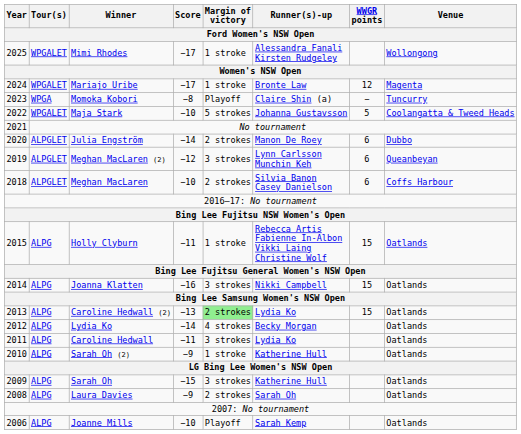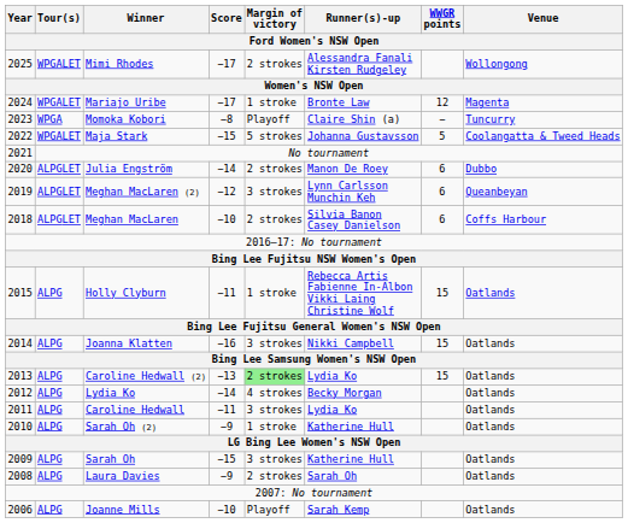 <table class=wikitable style="font-size:95%">
 <tr>
 <th>Year</th>
 <th>Tour(s)</th>
 <th>Winner</th>
 <th>Score</th>
 <th>Margin of<br>victory</th>
 <th>Runner(s)-up</th>
 <th><a href='#'>WWGR</a><br>points</th>
 <th>Venue</th>
 </tr>
 <tr>
 <th colspan=9>Ford Women's NSW Open</th>
 </tr>
 <tr>
 <td>2025</td>
 <td><a href='#'>WPGA</a><a href='#'>LET</a></td>
 <td> <a href='#'>Mimi Rhodes</a></td>
 <td align=center>−17</td>
-<td>1 stroke</td>
+<td>2 strokes</td>
 <td> <a href='#'>Alessandra Fanali</a><br> <a href='#'>Kirsten Rudgeley</a></td>
 <td align=center></td>
 <td><a href='#'>Wollongong</a></td>
 </tr>
 <tr>
 <th colspan=9>Women's NSW Open</th>
 </tr>
 <tr>
 <td>2024</td>
 <td><a href='#'>WPGA</a><a href='#'>LET</a></td>
 <td> <a href='#'>Mariajo Uribe</a></td>
 <td align=center>−17</td>
 <td>1 stroke</td>
 <td> <a href='#'>Bronte Law</a></td>
 <td align=center>12</td>
 <td><a href='#'>Magenta</a></td>
 </tr>
 <tr>
 <td>2023</td>
 <td><a href='#'>WPGA</a></td>
 <td> <a href='#'>Momoka Kobori</a></td>
 <td align=center>−8</td>
 <td>Playoff</td>
 <td> <a href='#'>Claire Shin</a> (a)</td>
 <td align=center>−</td>
 <td><a href='#'>Tuncurry</a></td>
 </tr>
 <tr>
 <td>2022</td>
 <td><a href='#'>WPGA</a><a href='#'>LET</a></td>
 <td> <a href='#'>Maja Stark</a></td>
-<td align=center>−10</td>
+<td align=center>−15</td>
 <td>5 strokes</td>
 <td> <a href='#'>Johanna Gustavsson</a></td>
 <td align=center>5</td>
 <td><a href='#'>Coolangatta & Tweed Heads</a></td>
 </tr>
 <tr>
 <td>2021</td>
 <td colspan=8 align=center><em>No tournament</em></td>
 </tr>
 <tr>
 <td>2020</td>
 <td><a href='#'>ALPG</a><a href='#'>LET</a></td>
 <td> <a href='#'>Julia Engström</a></td>
 <td align=center>−14</td>
 <td>2 strokes</td>
 <td> <a href='#'>Manon De Roey</a></td>
 <td align=center>6</td>
 <td><a href='#'>Dubbo</a></td>
 </tr>
 <tr>
 <td>2019</td>
 <td><a href='#'>ALPG</a><a href='#'>LET</a></td>
 <td> <a href='#'>Meghan MacLaren</a> <small>(2)</small></td>
 <td align=center>−12</td>
 <td>3 strokes</td>
 <td> <a href='#'>Lynn Carlsson</a><br> <a href='#'>Munchin Keh</a></td>
 <td align=center>6</td>
 <td><a href='#'>Queanbeyan</a></td>
 </tr>
 <tr>
 <td>2018</td>
 <td><a href='#'>ALPG</a><a href='#'>LET</a></td>
 <td> <a href='#'>Meghan MacLaren</a></td>
 <td align=center>−10</td>
 <td>2 strokes</td>
 <td> <a href='#'>Silvia Banon</a><br> <a href='#'>Casey Danielson</a></td>
 <td align=center>6</td>
 <td><a href='#'>Coffs Harbour</a></td>
 </tr>
 <tr>
 <td colspan=8 align=center>2016–17: <em>No tournament</em></td>
 </tr>
 <tr>
 <th colspan=9>Bing Lee Fujitsu NSW Women's Open</th>
 </tr>
 <tr>
 <td>2015</td>
 <td><a href='#'>ALPG</a></td>
 <td> <a href='#'>Holly Clyburn</a></td>
 <td align=center>−11</td>
 <td>1 stroke</td>
 <td> <a href='#'>Rebecca Artis</a><br> <a href='#'>Fabienne In-Albon</a><br> <a href='#'>Vikki Laing</a><br> <a href='#'>Christine Wolf</a></td>
 <td align=center>15</td>
 <td><a href='#'>Oatlands</a></td>
 </tr>
 <tr>
 <th colspan=9>Bing Lee Fujitsu General Women's NSW Open</th>
 </tr>
 <tr>
 <td>2014</td>
 <td><a href='#'>ALPG</a></td>
 <td> <a href='#'>Joanna Klatten</a></td>
 <td align=center>−16</td>
 <td>3 strokes</td>
 <td> <a href='#'>Nikki Campbell</a></td>
 <td align=center>15</td>
 <td>Oatlands</td>
 </tr>
 <tr>
 <th colspan=9>Bing Lee Samsung Women's NSW Open</th>
 </tr>
 <tr>
 <td>2013</td>
 <td><a href='#'>ALPG</a></td>
 <td> <a href='#'>Caroline Hedwall</a> <small>(2)</small></td>
 <td align=center>−13</td>
 <td style="background: lightgreen;">2 strokes</td>
 <td> <a href='#'>Lydia Ko</a></td>
 <td align=center>15</td>
 <td>Oatlands</td>
 </tr>
 <tr>
 <td>2012</td>
 <td><a href='#'>ALPG</a></td>
 <td> <a href='#'>Lydia Ko</a></td>
 <td align=center>−14</td>
 <td>4 strokes</td>
 <td> <a href='#'>Becky Morgan</a></td>
 <td align=center></td>
 <td>Oatlands</td>
 </tr>
 <tr>
 <td>2011</td>
 <td><a href='#'>ALPG</a></td>
 <td> <a href='#'>Caroline Hedwall</a></td>
 <td align=center>−11</td>
 <td>3 strokes</td>
 <td> <a href='#'>Lydia Ko</a></td>
 <td align=center></td>
 <td>Oatlands</td>
 </tr>
 <tr>
 <td>2010</td>
 <td><a href='#'>ALPG</a></td>
 <td> <a href='#'>Sarah Oh</a> <small>(2)</small></td>
 <td align=center>−9</td>
 <td>1 stroke</td>
 <td> <a href='#'>Katherine Hull</a></td>
 <td></td>
 <td>Oatlands</td>
 </tr>
 <tr>
 <th colspan=9>LG Bing Lee Women's NSW Open</th>
 </tr>
 <tr>
 <td>2009</td>
 <td><a href='#'>ALPG</a></td>
 <td> <a href='#'>Sarah Oh</a></td>
 <td align=center>−15</td>
 <td>3 strokes</td>
 <td> <a href='#'>Katherine Hull</a></td>
 <td></td>
 <td>Oatlands</td>
 </tr>
 <tr>
 <td>2008</td>
 <td><a href='#'>ALPG</a></td>
 <td> <a href='#'>Laura Davies</a></td>
 <td align=center>−9</td>
 <td>2 strokes</td>
 <td> <a href='#'>Sarah Oh</a></td>
 <td></td>
 <td>Oatlands</td>
 </tr>
 <tr>
 <td colspan=8 align=center>2007: <em>No tournament</em></td>
 </tr>
 <tr>
 <td>2006</td>
 <td><a href='#'>ALPG</a></td>
 <td> <a href='#'>Joanne Mills</a></td>
 <td align=center>−10</td>
 <td>Playoff</td>
 <td> <a href='#'>Sarah Kemp</a></td>
 <td></td>
 <td>Oatlands</td>
 </tr>
 </table>
